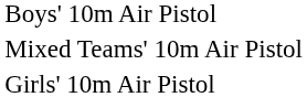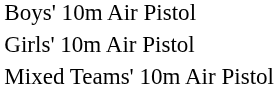 <table>
 <tr>
 <td>Boys' 10m Air Pistol<br></td>
+<td></td>
+<td></td>
+<td></td>
+</tr>
+<tr>
+<td>Girls' 10m Air Pistol<br></td>
 <td></td>
 <td></td>
 <td></td>
 </tr>
 <tr>
 <td>Mixed Teams' 10m Air Pistol<br></td>
 <td> <br> </td>
 <td> <br> </td>
 <td> <br> </td>
 </tr>
 <tr>
-<td>Girls' 10m Air Pistol<br></td>
-<td></td>
-<td></td>
-<td></td>
-</tr>
-<tr>
 </tr>
 </table>
